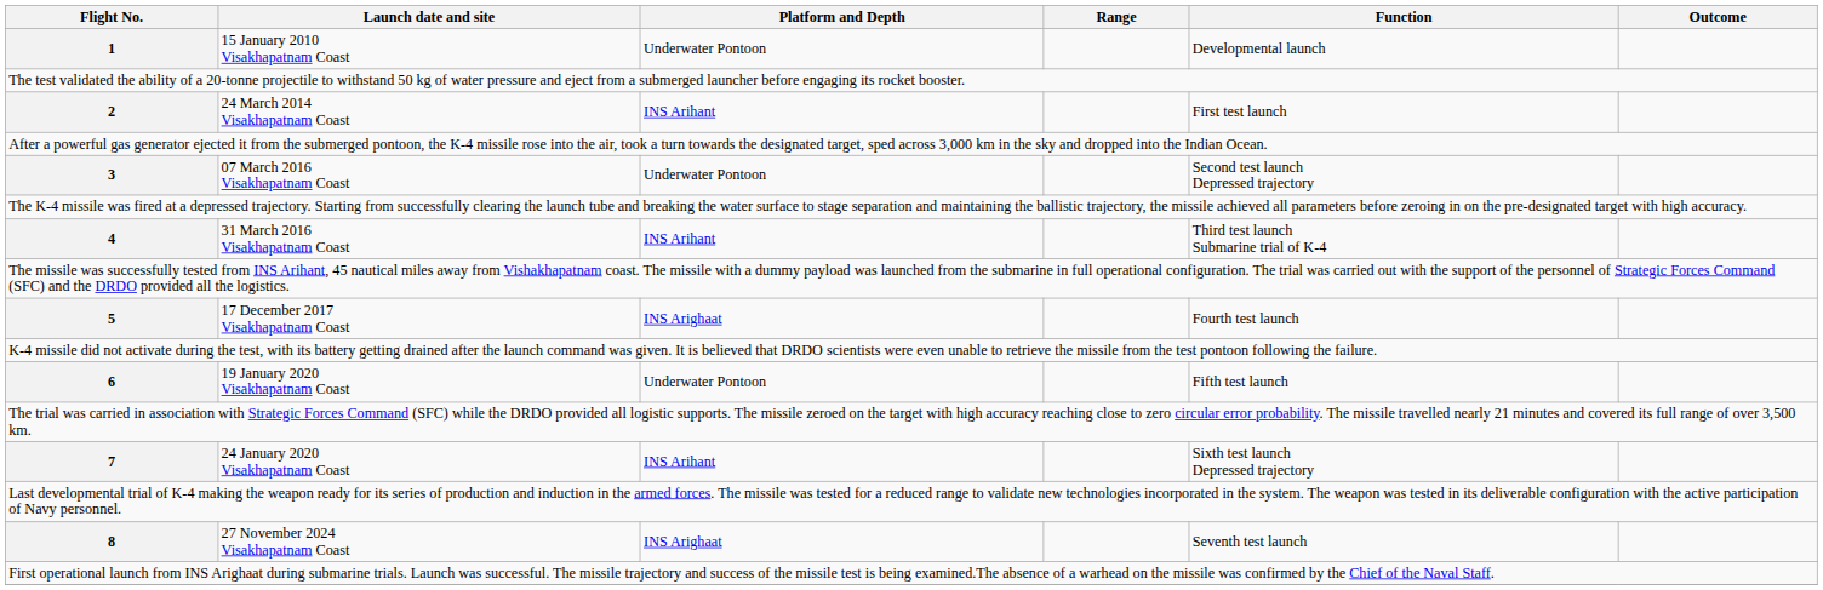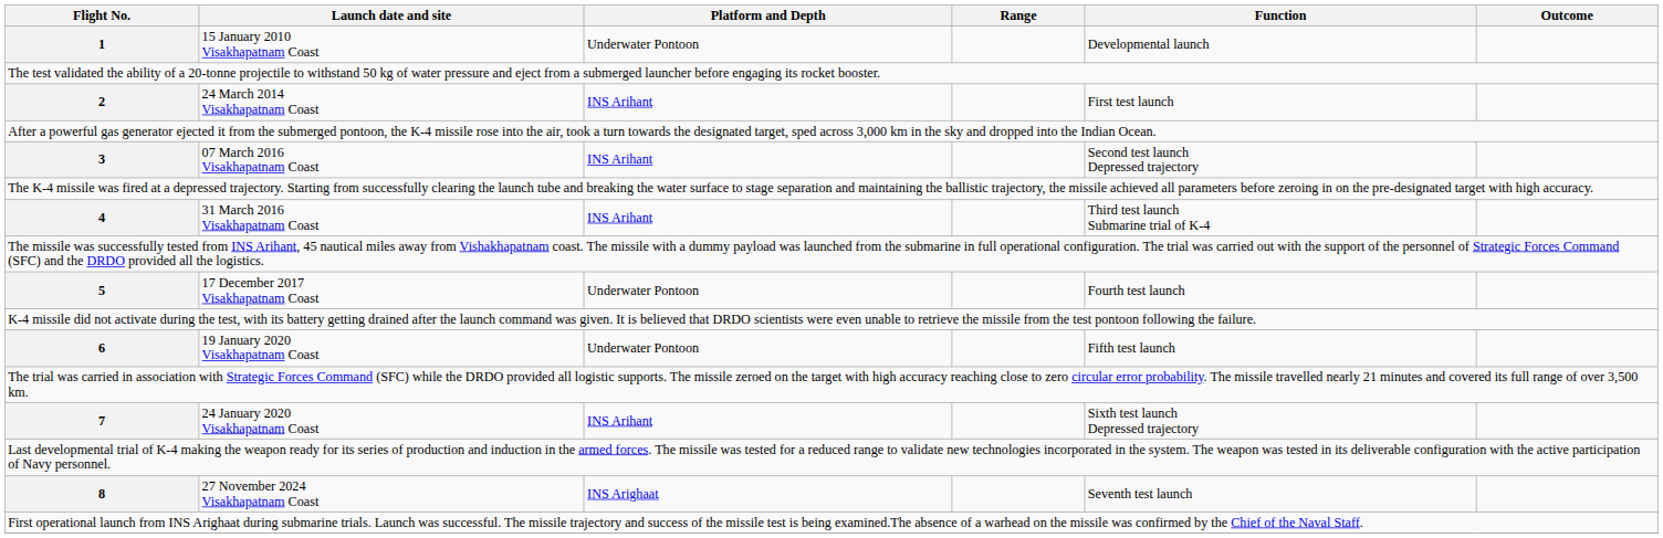 <table class="wikitable sticky-header">
 <tr>
 <th>Flight No.</th>
 <th>Launch date and site</th>
 <th>Platform and Depth</th>
 <th>Range</th>
 <th>Function</th>
 <th>Outcome</th>
 </tr>
 <tr>
 <th align=center>1</th>
 <td>15 January 2010<br><a href='#'>Visakhapatnam</a> Coast</td>
 <td>Underwater Pontoon<br></td>
 <td></td>
 <td>Developmental launch</td>
 <td></td>
 </tr>
 <tr>
 <td colspan=6>The test validated the ability of a 20-tonne projectile to withstand 50 kg of water pressure and eject from a submerged launcher before engaging its rocket booster.</td>
 </tr>
 <tr>
 <th align=center>2</th>
 <td>24 March 2014<br><a href='#'>Visakhapatnam</a>  Coast</td>
 <td><a href='#'>INS Arihant</a> <br></td>
 <td></td>
 <td>First test launch</td>
 <td></td>
 </tr>
 <tr>
 <td colspan=6>After a powerful gas generator ejected it from the submerged pontoon, the K-4 missile rose into the air, took a turn towards the designated target, sped across 3,000 km in the sky and dropped into the Indian Ocean.</td>
 </tr>
 <tr>
 <th align=center>3</th>
 <td>07 March 2016<br><a href='#'>Visakhapatnam</a> Coast</td>
-<td>Underwater Pontoon<br></td>
+<td><a href='#'>INS Arihant</a> <br></td>
 <td></td>
 <td>Second test launch<br>Depressed trajectory</td>
 <td></td>
 </tr>
 <tr>
 <td colspan=6>The K-4 missile was fired at a depressed trajectory. Starting from successfully clearing the launch tube and breaking the water surface to stage separation and maintaining the ballistic trajectory, the missile achieved all parameters before zeroing in on the pre-designated target with high accuracy.</td>
 </tr>
 <tr>
 <th align=center>4</th>
 <td>31 March 2016<br><a href='#'>Visakhapatnam</a> Coast</td>
 <td><a href='#'>INS Arihant</a> <br></td>
 <td></td>
 <td>Third test launch<br>Submarine trial of K-4</td>
 <td></td>
 </tr>
 <tr>
 <td colspan=6>The missile was successfully tested from <a href='#'>INS Arihant</a>, 45 nautical miles away from <a href='#'>Vishakhapatnam</a> coast. The missile with a dummy payload was launched from the submarine in full operational configuration. The trial was carried out with the support of the personnel of <a href='#'>Strategic Forces Command</a> (SFC) and the <a href='#'>DRDO</a> provided all the logistics.</td>
 </tr>
 <tr>
 <th align=center>5</th>
 <td>17 December 2017<br><a href='#'>Visakhapatnam</a> Coast</td>
-<td><a href='#'>INS Arighaat</a></td>
+<td>Underwater Pontoon<br></td>
 <td></td>
 <td>Fourth test launch</td>
 <td></td>
 </tr>
 <tr>
 <td colspan=6>K-4 missile did not activate during the test, with its battery getting drained after the launch command was given. It is believed that DRDO scientists were even unable to retrieve the missile from the test pontoon following the failure.</td>
 </tr>
 <tr>
 <th align=center>6</th>
 <td>19 January 2020<br><a href='#'>Visakhapatnam</a> Coast</td>
 <td>Underwater Pontoon<br></td>
 <td></td>
 <td>Fifth test launch</td>
 <td></td>
 </tr>
 <tr>
 <td colspan=6>The trial was carried in association with <a href='#'>Strategic Forces Command</a> (SFC) while the DRDO provided all logistic supports. The missile zeroed on the target with high accuracy reaching close to zero <a href='#'>circular error probability</a>. The missile travelled nearly 21 minutes and covered its full range of over 3,500 km.</td>
 </tr>
 <tr>
 <th align=center>7</th>
 <td>24 January 2020<br><a href='#'>Visakhapatnam</a> Coast</td>
 <td><a href='#'>INS Arihant</a> <br></td>
 <td></td>
 <td>Sixth test launch<br>Depressed trajectory</td>
 <td></td>
 </tr>
 <tr>
 <td colspan=6>Last developmental trial of K-4 making the weapon ready for its series of production and induction in the <a href='#'>armed forces</a>. The missile was tested for a reduced range to validate new technologies incorporated in the system. The weapon was tested in its deliverable configuration with the active participation of Navy personnel.</td>
 </tr>
 <tr>
 <th align=center>8</th>
 <td>27 November 2024<br><a href='#'>Visakhapatnam</a> Coast</td>
 <td><a href='#'>INS Arighaat</a></td>
 <td></td>
 <td>Seventh test launch</td>
 <td></td>
 </tr>
 <tr>
 <td colspan=6>First operational launch from INS Arighaat during submarine trials. Launch was successful. The missile trajectory and success of the missile test is being examined.The absence of a warhead on the missile was confirmed by the <a href='#'>Chief of the Naval Staff</a>.</td>
 </tr>
 <tr>
 </tr>
 </table>
